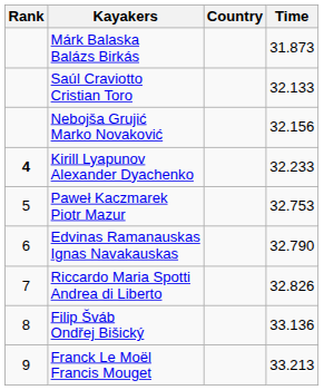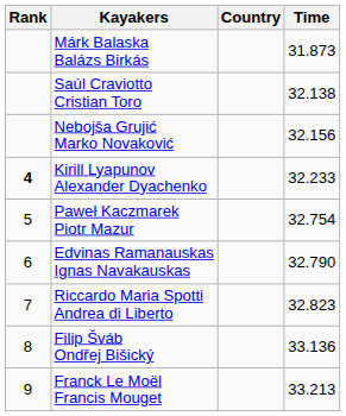 <table class="wikitable" style="text-align:center">
 <tr>
 <th>Rank</th>
 <th>Kayakers</th>
 <th>Country</th>
 <th>Time</th>
 </tr>
 <tr>
 <td></td>
 <td align="left"><a href='#'>Márk Balaska</a><br><a href='#'>Balázs Birkás</a></td>
 <td align="left"></td>
 <td>31.873</td>
 </tr>
 <tr>
 <td></td>
 <td align="left"><a href='#'>Saúl Craviotto</a><br><a href='#'>Cristian Toro</a></td>
 <td align="left"></td>
-<td>32.133</td>
+<td>32.138</td>
 </tr>
 <tr>
 <td></td>
 <td align="left"><a href='#'>Nebojša Grujić</a><br><a href='#'>Marko Novaković</a></td>
 <td align="left"></td>
 <td>32.156</td>
 </tr>
 <tr>
 <td><strong>4</strong></td>
 <td align="left"><a href='#'>Kirill Lyapunov</a><br><a href='#'>Alexander Dyachenko</a></td>
 <td align="left"></td>
 <td>32.233</td>
 </tr>
 <tr>
 <td>5</td>
 <td align="left"><a href='#'>Paweł Kaczmarek</a><br><a href='#'>Piotr Mazur</a></td>
 <td align="left"></td>
-<td>32.753</td>
+<td>32.754</td>
 </tr>
 <tr>
 <td>6</td>
 <td align="left"><a href='#'>Edvinas Ramanauskas</a><br><a href='#'>Ignas Navakauskas</a></td>
 <td align="left"></td>
 <td>32.790</td>
 </tr>
 <tr>
 <td>7</td>
 <td align="left"><a href='#'>Riccardo Maria Spotti</a><br><a href='#'>Andrea di Liberto</a></td>
 <td align="left"></td>
-<td>32.826</td>
+<td>32.823</td>
 </tr>
 <tr>
 <td>8</td>
 <td align="left"><a href='#'>Filip Šváb</a><br><a href='#'>Ondřej Bišický</a></td>
 <td align="left"></td>
 <td>33.136</td>
 </tr>
 <tr>
 <td>9</td>
 <td align="left"><a href='#'>Franck Le Moël</a><br><a href='#'>Francis Mouget</a></td>
 <td align="left"></td>
 <td>33.213</td>
 </tr>
 </table>
